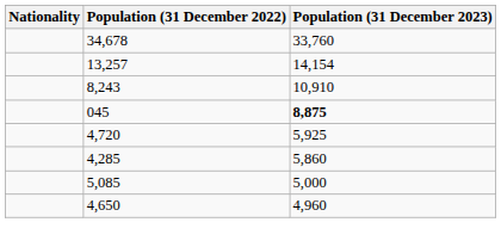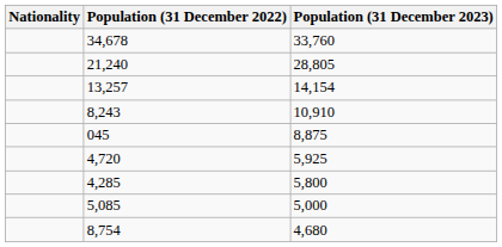 <table class="wikitable">
 <tr>
 <th>Nationality</th>
 <th>Population (31 December 2022)</th>
 <th>Population (31 December 2023)</th>
 </tr>
 <tr>
 <td></td>
 <td>34,678</td>
 <td>33,760</td>
+</tr>
+<tr>
+<td></td>
+<td>21,240</td>
+<td>28,805</td>
 </tr>
 <tr>
 <td></td>
 <td>13,257</td>
 <td>14,154</td>
 </tr>
 <tr>
 <td></td>
 <td>8,243</td>
 <td>10,910</td>
 </tr>
 <tr>
 <td></td>
 <td>045</td>
-<td><strong>8,875</strong></td>
+<td>8,875</td>
 </tr>
 <tr>
 <td></td>
 <td>4,720</td>
 <td>5,925</td>
 </tr>
 <tr>
 <td></td>
 <td>4,285</td>
-<td>5,860</td>
+<td>5,800</td>
 </tr>
 <tr>
 <td></td>
 <td>5,085</td>
 <td>5,000</td>
 </tr>
 <tr>
 <td></td>
-<td>4,650</td>
-<td>4,960</td>
+<td>8,754</td>
+<td>4,680</td>
 </tr>
 </table>
